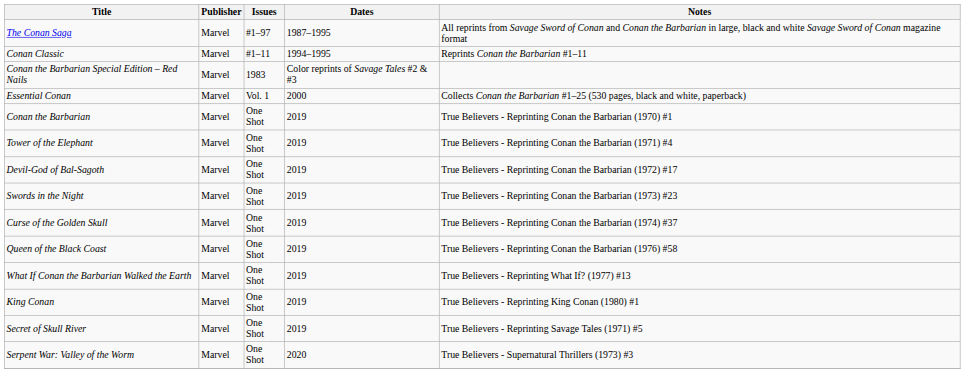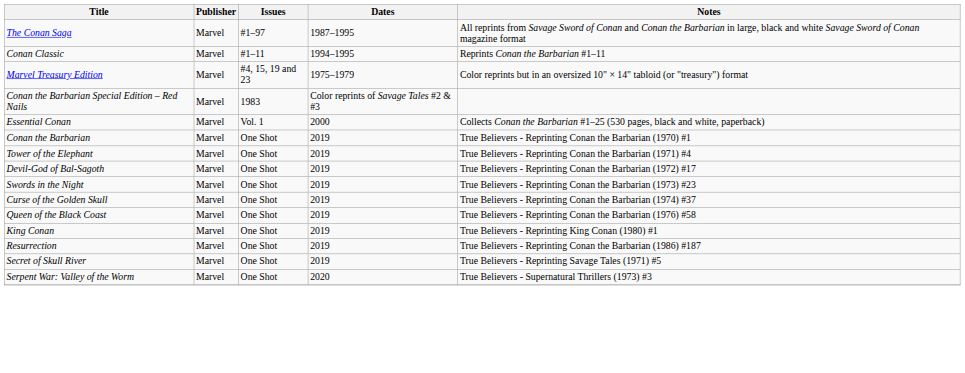 <table class="wikitable">
 <tr>
 <th>Title</th>
 <th>Publisher</th>
 <th>Issues</th>
 <th>Dates</th>
 <th>Notes</th>
 </tr>
 <tr>
 <td><em><a href='#'>The Conan Saga</a></em></td>
 <td>Marvel</td>
 <td>#1–97</td>
 <td>1987–1995</td>
 <td>All reprints from <em>Savage Sword of Conan</em> and <em>Conan the Barbarian</em> in large, black and white <em>Savage Sword of Conan</em> magazine format</td>
 </tr>
 <tr>
 <td><em>Conan Classic</em></td>
 <td>Marvel</td>
 <td>#1–11</td>
 <td>1994–1995</td>
 <td>Reprints <em>Conan the Barbarian</em> #1–11</td>
+</tr>
+<tr>
+<td><em><a href='#'>Marvel Treasury Edition</a></em></td>
+<td>Marvel</td>
+<td>#4, 15, 19 and 23</td>
+<td>1975–1979</td>
+<td>Color reprints but in an oversized 10" × 14" tabloid (or "treasury") format</td>
 </tr>
 <tr>
 <td><em>Conan the Barbarian Special Edition – Red Nails</em></td>
 <td>Marvel</td>
 <td>1983</td>
 <td>Color reprints of <em>Savage Tales</em> #2 & #3</td>
 </tr>
 <tr>
 <td><em>Essential Conan</em></td>
 <td>Marvel</td>
 <td>Vol. 1</td>
 <td>2000</td>
 <td>Collects <em>Conan the Barbarian</em> #1–25 (530 pages, black and white, paperback)</td>
 </tr>
 <tr>
 <td><em>Conan the Barbarian</em></td>
 <td>Marvel</td>
 <td>One Shot</td>
 <td>2019</td>
 <td>True Believers - Reprinting Conan the Barbarian (1970) #1</td>
 </tr>
 <tr>
 <td><em>Tower of the Elephant</em></td>
 <td>Marvel</td>
 <td>One Shot</td>
 <td>2019</td>
 <td>True Believers - Reprinting Conan the Barbarian (1971) #4</td>
 </tr>
 <tr>
 <td><em>Devil-God of Bal-Sagoth</em></td>
 <td>Marvel</td>
 <td>One Shot</td>
 <td>2019</td>
 <td>True Believers - Reprinting Conan the Barbarian (1972) #17</td>
 </tr>
 <tr>
 <td><em>Swords in the Night</em></td>
 <td>Marvel</td>
 <td>One Shot</td>
 <td>2019</td>
 <td>True Believers - Reprinting Conan the Barbarian (1973) #23</td>
 </tr>
 <tr>
 <td><em>Curse of the Golden Skull</em></td>
 <td>Marvel</td>
 <td>One Shot</td>
 <td>2019</td>
 <td>True Believers - Reprinting Conan the Barbarian (1974) #37</td>
 </tr>
 <tr>
 <td><em>Queen of the Black Coast</em></td>
 <td>Marvel</td>
 <td>One Shot</td>
 <td>2019</td>
 <td>True Believers - Reprinting Conan the Barbarian (1976) #58</td>
 </tr>
 <tr>
-<td><em>What If Conan the Barbarian Walked the Earth</em></td>
-<td>Marvel</td>
-<td>One Shot</td>
-<td>2019</td>
-<td>True Believers - Reprinting What If? (1977) #13</td>
-</tr>
-<tr>
 <td><em>King Conan</em></td>
 <td>Marvel</td>
 <td>One Shot</td>
 <td>2019</td>
 <td>True Believers - Reprinting  King Conan (1980) #1</td>
+</tr>
+<tr>
+<td><em>Resurrection</em></td>
+<td>Marvel</td>
+<td>One Shot</td>
+<td>2019</td>
+<td>True Believers - Reprinting Conan the Barbarian (1986) #187</td>
 </tr>
 <tr>
 <td><em>Secret of Skull River</em></td>
 <td>Marvel</td>
 <td>One Shot</td>
 <td>2019</td>
 <td>True Believers - Reprinting Savage Tales (1971) #5</td>
 </tr>
 <tr>
 <td><em>Serpent War: Valley of the Worm</em></td>
 <td>Marvel</td>
 <td>One Shot</td>
 <td>2020</td>
 <td>True Believers - Supernatural Thrillers (1973) #3</td>
 </tr>
 <tr>
 </tr>
 </table>
